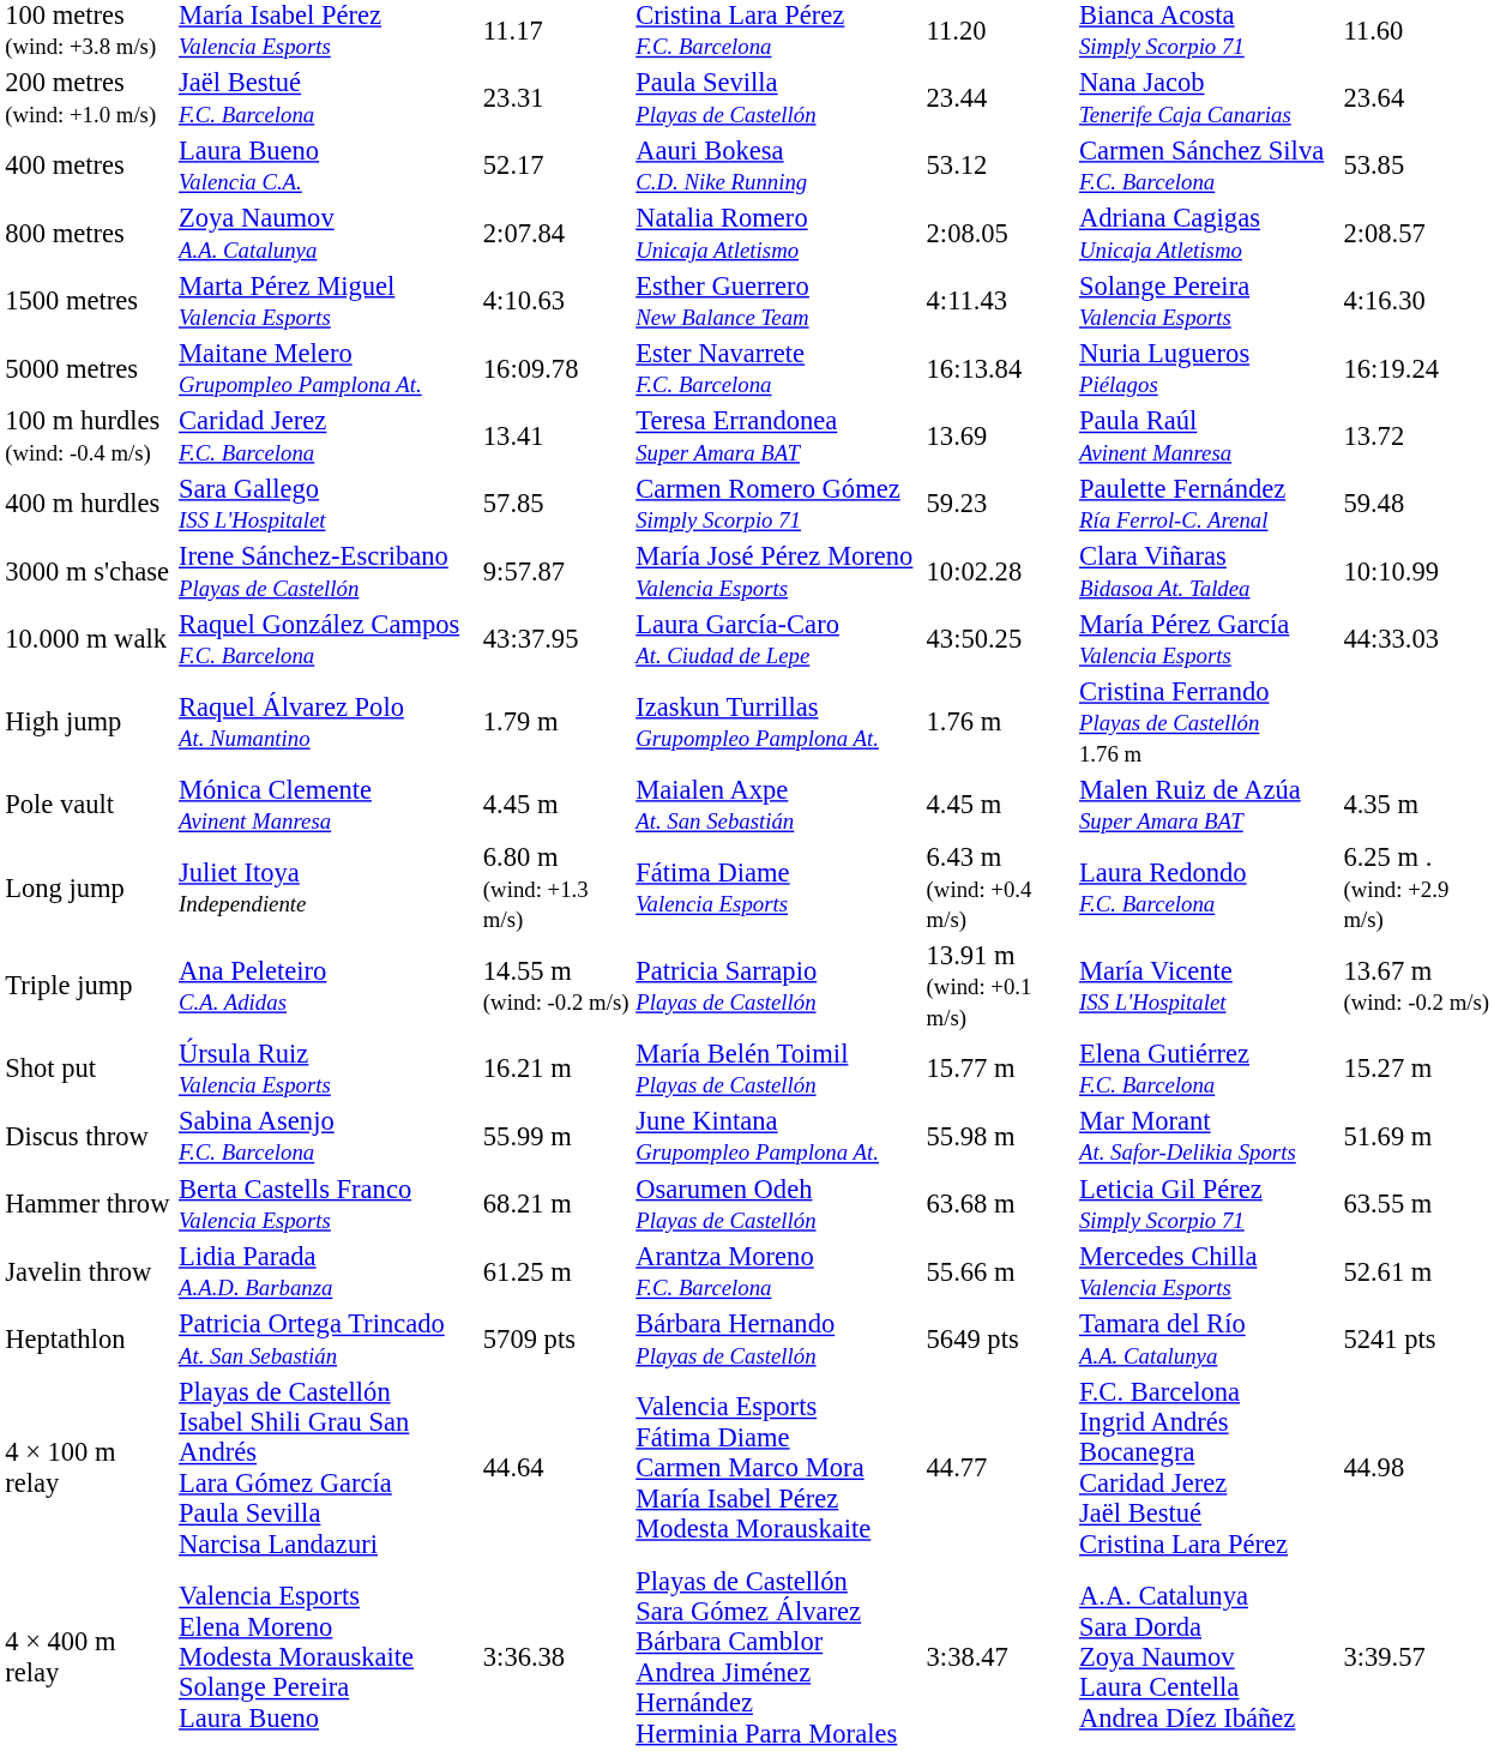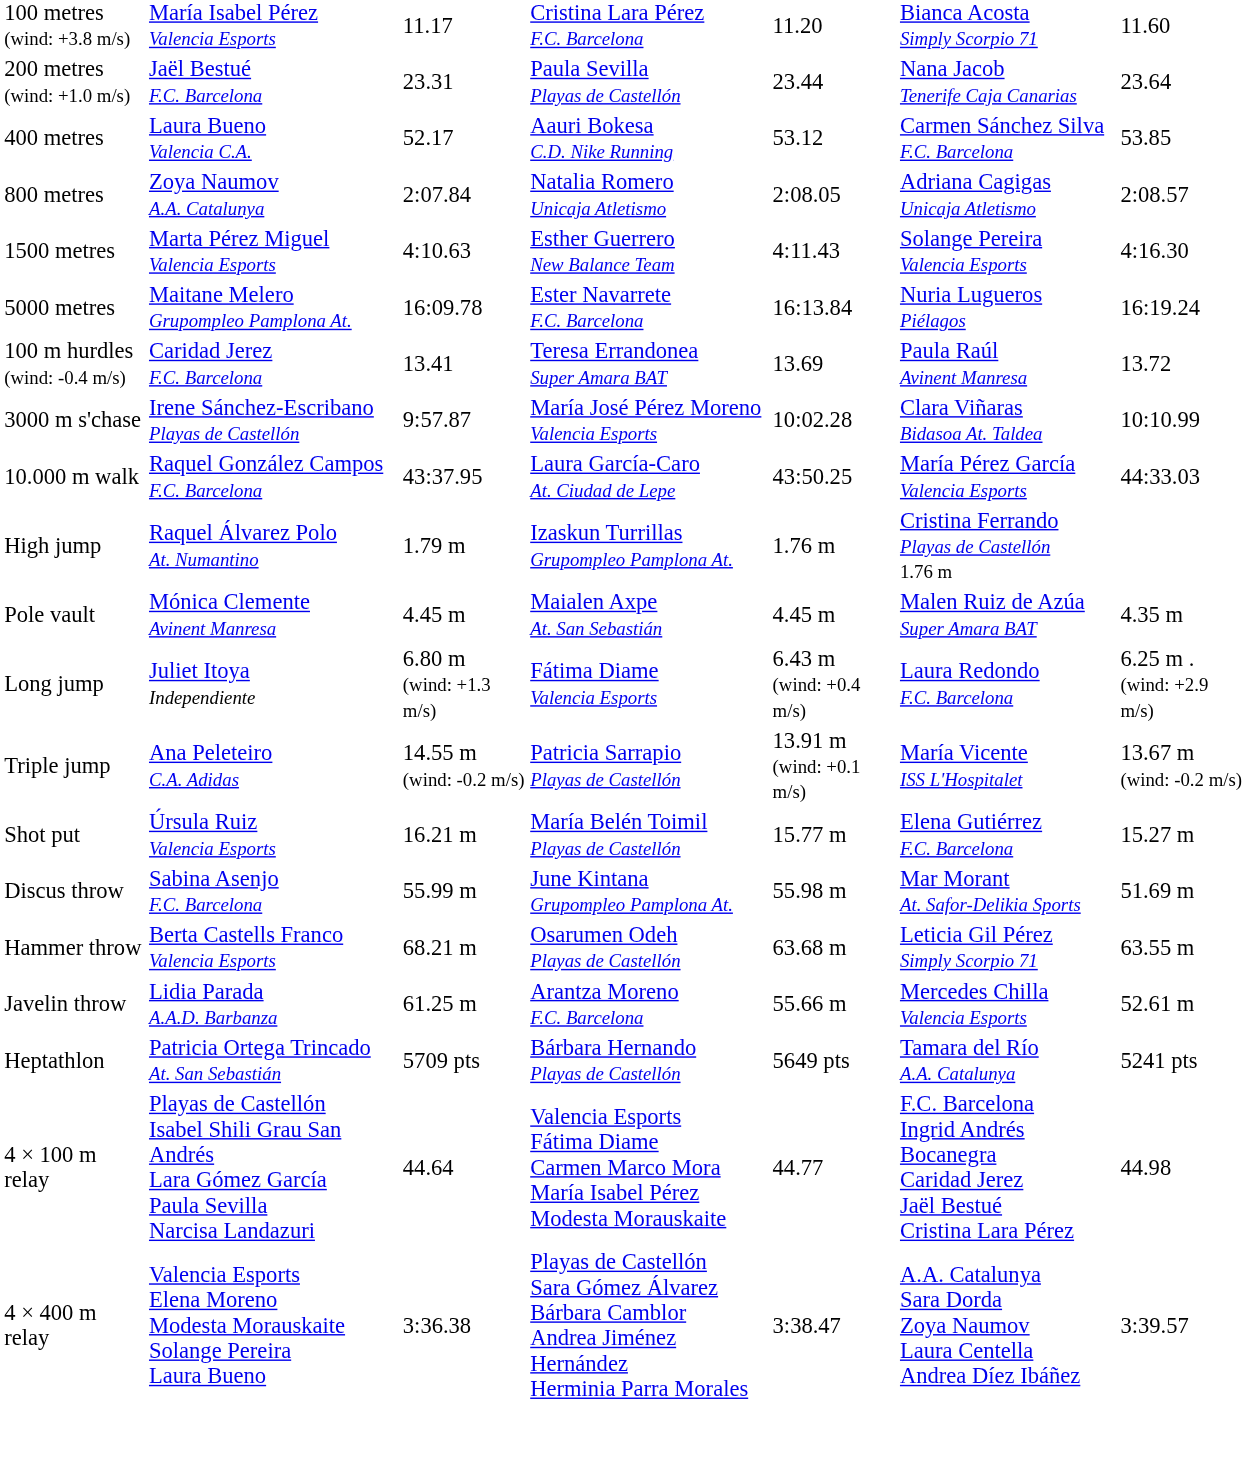 <table>
 <tr>
 <td>100 metres<br><small>(wind: +3.8 m/s)</small></td>
 <td><a href='#'>María Isabel Pérez</a><br><small><a href='#'><em>Valencia Esports</em></a></small></td>
 <td>11.17 </td>
 <td><a href='#'>Cristina Lara Pérez</a><br><small><a href='#'><em>F.C. Barcelona</em></a></small></td>
 <td>11.20 </td>
 <td><a href='#'>Bianca Acosta</a><br><small><em><a href='#'>Simply Scorpio 71</a></em></small></td>
 <td>11.60 </td>
 </tr>
 <tr>
 <td>200 metres<br><small>(wind: +1.0 m/s)</small></td>
 <td><a href='#'>Jaël Bestué</a><br><small><a href='#'><em>F.C. Barcelona</em></a></small></td>
 <td>23.31 </td>
 <td><a href='#'>Paula Sevilla</a><br><small><a href='#'><em>Playas de Castellón</em></a></small></td>
 <td>23.44</td>
 <td><a href='#'>Nana Jacob</a><br><small><a href='#'><em>Tenerife Caja Canarias</em></a></small></td>
 <td>23.64</td>
 </tr>
 <tr>
 <td>400 metres</td>
 <td><a href='#'>Laura Bueno</a><br><small><a href='#'><em>Valencia C.A.</em></a></small></td>
 <td>52.17 </td>
 <td><a href='#'>Aauri Bokesa</a><br><small><em><a href='#'>C.D. Nike Running</a></em></small></td>
 <td>53.12</td>
 <td><a href='#'>Carmen Sánchez Silva</a><br><small><a href='#'><em>F.C. Barcelona</em></a></small></td>
 <td>53.85</td>
 </tr>
 <tr>
 <td>800 metres</td>
 <td><a href='#'>Zoya Naumov</a><br><small><a href='#'><em>A.A. Catalunya</em></a></small></td>
 <td>2:07.84</td>
 <td><a href='#'>Natalia Romero</a><br><small><em><a href='#'>Unicaja Atletismo</a></em></small></td>
 <td>2:08.05</td>
 <td><a href='#'>Adriana Cagigas</a><br><small><em><a href='#'>Unicaja Atletismo</a></em></small></td>
 <td>2:08.57</td>
 </tr>
 <tr>
 <td>1500 metres</td>
 <td><a href='#'>Marta Pérez Miguel</a><br><small><a href='#'><em>Valencia Esports</em></a></small></td>
 <td>4:10.63</td>
 <td><a href='#'>Esther Guerrero</a><br><small><em><a href='#'>New Balance Team</a></em></small></td>
 <td>4:11.43</td>
 <td><a href='#'>Solange Pereira</a><br><small><a href='#'><em>Valencia Esports</em></a></small></td>
 <td>4:16.30</td>
 </tr>
 <tr>
 <td>5000 metres</td>
 <td><a href='#'>Maitane Melero</a><br><small><a href='#'><em>Grupompleo Pamplona At.</em></a></small></td>
 <td>16:09.78</td>
 <td><a href='#'>Ester Navarrete</a><br><small><a href='#'><em>F.C. Barcelona</em></a></small></td>
 <td>16:13.84</td>
 <td><a href='#'>Nuria Lugueros</a><br><small><a href='#'><em>Piélagos</em></a></small></td>
 <td>16:19.24</td>
 </tr>
 <tr>
 <td>100 m hurdles<br><small>(wind: -0.4 m/s)</small></td>
 <td><a href='#'>Caridad Jerez</a><br><small><a href='#'><em>F.C. Barcelona</em></a></small></td>
 <td>13.41</td>
 <td><a href='#'>Teresa Errandonea</a><br><small><em><a href='#'>Super Amara BAT</a></em></small></td>
 <td>13.69</td>
 <td><a href='#'>Paula Raúl</a><br><small><em><a href='#'>Avinent Manresa</a></em></small></td>
 <td>13.72</td>
-</tr>
-<tr>
-<td>400 m hurdles</td>
-<td><a href='#'>Sara Gallego</a><br><small><em><a href='#'>ISS L'Hospitalet</a></em></small></td>
-<td>57.85</td>
-<td><a href='#'>Carmen Romero Gómez</a><br><small><em><a href='#'>Simply Scorpio 71</a></em></small></td>
-<td>59.23 </td>
-<td><a href='#'>Paulette Fernández</a><br><small><em><a href='#'>Ría Ferrol-C. Arenal</a></em></small></td>
-<td>59.48</td>
 </tr>
 <tr>
 <td>3000 m s'chase</td>
 <td><a href='#'>Irene Sánchez-Escribano</a><br><small><a href='#'><em>Playas de Castellón</em></a></small></td>
 <td>9:57.87</td>
 <td><a href='#'>María José Pérez Moreno</a><br><small><a href='#'><em>Valencia Esports</em></a></small></td>
 <td>10:02.28</td>
 <td><a href='#'>Clara Viñaras</a><br><small><a href='#'><em>Bidasoa At. Taldea</em></a></small></td>
 <td>10:10.99</td>
 </tr>
 <tr>
 <td>10.000 m walk</td>
 <td><a href='#'>Raquel González Campos</a><br><small><a href='#'><em>F.C. Barcelona</em></a></small></td>
 <td>43:37.95</td>
 <td><a href='#'>Laura García-Caro</a><br><small><a href='#'><em>At. Ciudad de Lepe</em></a></small></td>
 <td>43:50.25 </td>
 <td><a href='#'>María Pérez García</a><br><small><a href='#'><em>Valencia Esports</em></a></small></td>
 <td>44:33.03</td>
 </tr>
 <tr>
 <td>High jump</td>
 <td><a href='#'>Raquel Álvarez Polo</a><br><small><a href='#'><em>At. Numantino</em></a></small></td>
 <td>1.79 m</td>
 <td><a href='#'>Izaskun Turrillas</a><br><small><a href='#'><em>Grupompleo Pamplona At.</em></a></small></td>
 <td>1.76 m</td>
 <td><a href='#'>Cristina Ferrando</a><br><small><a href='#'><em>Playas de Castellón</em></a></small><br><small>1.76 m</small></td>
 </tr>
 <tr>
 <td>Pole vault</td>
 <td><a href='#'>Mónica Clemente</a><br><small><em><a href='#'>Avinent Manresa</a></em></small></td>
 <td>4.45 m</td>
 <td><a href='#'>Maialen Axpe</a><br><small><a href='#'><em>At. San Sebastián</em></a></small></td>
 <td>4.45 m</td>
 <td><a href='#'>Malen Ruiz de Azúa</a><br><small><em><a href='#'>Super Amara BAT</a></em></small></td>
 <td>4.35 m</td>
 </tr>
 <tr>
 <td>Long jump</td>
 <td><a href='#'>Juliet Itoya</a><br><small><em>Independiente</em></small></td>
 <td>6.80 m <br><small>(wind: +1.3 m/s)</small></td>
 <td><a href='#'>Fátima Diame</a><br><small><a href='#'><em>Valencia Esports</em></a></small></td>
 <td>6.43 m<br><small>(wind: +0.4 m/s)</small></td>
 <td><a href='#'>Laura Redondo</a><br><small><a href='#'><em>F.C. Barcelona</em></a></small></td>
 <td>6.25 m .<br><small>(wind: +2.9 m/s)</small></td>
 </tr>
 <tr>
 <td>Triple jump</td>
 <td><a href='#'>Ana Peleteiro</a><br><small><a href='#'><em>C.A. Adidas</em></a></small></td>
 <td>14.55 m <br><small>(wind: -0.2 m/s)</small></td>
 <td><a href='#'>Patricia Sarrapio</a><br><small><a href='#'><em>Playas de Castellón</em></a></small></td>
 <td>13.91 m<br><small>(wind: +0.1 m/s)</small></td>
 <td><a href='#'>María Vicente</a><br><small><em><a href='#'>ISS L'Hospitalet</a></em></small></td>
 <td>13.67 m<br><small>(wind: -0.2 m/s)</small></td>
 </tr>
 <tr>
 <td>Shot put</td>
 <td><a href='#'>Úrsula Ruiz</a><br><small><a href='#'><em>Valencia Esports</em></a></small></td>
 <td>16.21 m</td>
 <td><a href='#'>María Belén Toimil</a><br><small><a href='#'><em>Playas de Castellón</em></a></small></td>
 <td>15.77 m</td>
 <td><a href='#'>Elena Gutiérrez</a><br><small><a href='#'><em>F.C. Barcelona</em></a></small></td>
 <td>15.27 m</td>
 </tr>
 <tr>
 <td>Discus throw</td>
 <td><a href='#'>Sabina Asenjo</a><br><small><a href='#'><em>F.C. Barcelona</em></a></small></td>
 <td>55.99 m</td>
 <td><a href='#'>June Kintana</a><br><small><a href='#'><em>Grupompleo Pamplona At.</em></a></small></td>
 <td>55.98 m</td>
 <td><a href='#'>Mar Morant</a><br><small><a href='#'><em>At. Safor-Delikia Sports</em></a></small></td>
 <td>51.69 m </td>
 </tr>
 <tr>
 <td>Hammer throw</td>
 <td><a href='#'>Berta Castells Franco</a><br><small><a href='#'><em>Valencia Esports</em></a></small></td>
 <td>68.21 m</td>
 <td><a href='#'>Osarumen Odeh</a><br><small><a href='#'><em>Playas de Castellón</em></a></small></td>
 <td>63.68 m</td>
 <td><a href='#'>Leticia Gil Pérez</a><br><small><em><a href='#'>Simply Scorpio 71</a></em></small></td>
 <td>63.55 m</td>
 </tr>
 <tr>
 <td>Javelin throw</td>
 <td><a href='#'>Lidia Parada</a><br><small><a href='#'><em>A.A.D. Barbanza</em></a></small></td>
 <td>61.25 m </td>
 <td><a href='#'>Arantza Moreno</a><br><small><a href='#'><em>F.C. Barcelona</em></a></small></td>
 <td>55.66 m</td>
 <td><a href='#'>Mercedes Chilla</a><br><small><a href='#'><em>Valencia Esports</em></a></small></td>
 <td>52.61 m</td>
 </tr>
 <tr>
 <td>Heptathlon</td>
 <td><a href='#'>Patricia Ortega Trincado</a><br><small><a href='#'><em>At. San Sebastián</em></a></small></td>
 <td>5709 pts</td>
 <td><a href='#'>Bárbara Hernando</a><br><small><a href='#'><em>Playas de Castellón</em></a></small></td>
 <td>5649 pts</td>
 <td><a href='#'>Tamara del Río</a><br><small><a href='#'><em>A.A. Catalunya</em></a></small></td>
 <td>5241 pts</td>
 </tr>
 <tr>
 <td>4 × 100 m relay</td>
 <td><a href='#'>Playas de Castellón</a><br><a href='#'>Isabel Shili Grau San Andrés</a><br><a href='#'>Lara Gómez García</a><br><a href='#'>Paula Sevilla</a><br><a href='#'>Narcisa Landazuri</a></td>
 <td>44.64</td>
 <td><a href='#'>Valencia Esports</a><br><a href='#'>Fátima Diame</a><br><a href='#'>Carmen Marco Mora</a><br><a href='#'>María Isabel Pérez</a><br><a href='#'>Modesta Morauskaite</a></td>
 <td>44.77</td>
 <td><a href='#'>F.C. Barcelona</a><br><a href='#'>Ingrid Andrés Bocanegra</a><br><a href='#'>Caridad Jerez</a><br><a href='#'>Jaël Bestué</a><br><a href='#'>Cristina Lara Pérez</a></td>
 <td>44.98</td>
 </tr>
 <tr>
 <td>4 × 400 m relay</td>
 <td><a href='#'>Valencia Esports</a><br><a href='#'>Elena Moreno</a><br><a href='#'>Modesta Morauskaite</a><br><a href='#'>Solange Pereira</a><br><a href='#'>Laura Bueno</a></td>
 <td>3:36.38 </td>
 <td><a href='#'>Playas de Castellón</a><br><a href='#'>Sara Gómez Álvarez</a><br><a href='#'>Bárbara Camblor</a><br><a href='#'>Andrea Jiménez Hernández</a><br><a href='#'>Herminia Parra Morales</a></td>
 <td>3:38.47</td>
 <td><a href='#'>A.A. Catalunya</a><br><a href='#'>Sara Dorda</a><br><a href='#'>Zoya Naumov</a><br><a href='#'>Laura Centella</a><br><a href='#'>Andrea Díez Ibáñez</a></td>
 <td>3:39.57</td>
 </tr>
 </table>
